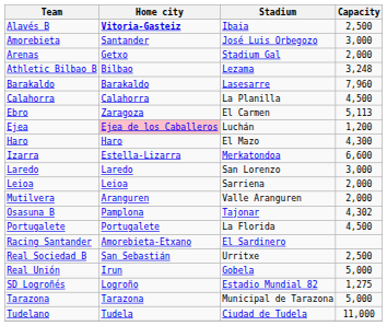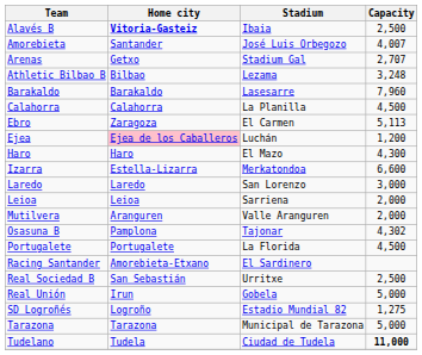 <table class="wikitable sortable">
 <tr>
 <th>Team</th>
 <th>Home city</th>
 <th>Stadium</th>
 <th>Capacity</th>
 </tr>
 <tr>
 <td><a href='#'>Alavés B</a></td>
 <td><strong><a href='#'>Vitoria-Gasteiz</a></strong></td>
 <td><a href='#'>Ibaia</a></td>
 <td align=center>2,500</td>
 </tr>
 <tr>
 <td><a href='#'>Amorebieta</a></td>
 <td><a href='#'>Santander</a></td>
 <td><a href='#'>José Luis Orbegozo</a></td>
-<td align=center>3,000</td>
+<td align=center>4,007</td>
 </tr>
 <tr>
 <td><a href='#'>Arenas</a></td>
 <td><a href='#'>Getxo</a></td>
 <td><a href='#'>Stadium Gal</a></td>
-<td align=center>2,000</td>
+<td align=center>2,707</td>
 </tr>
 <tr>
 <td><a href='#'>Athletic Bilbao B</a></td>
 <td><a href='#'>Bilbao</a></td>
 <td><a href='#'>Lezama</a></td>
 <td align=center>3,248</td>
 </tr>
 <tr>
 <td><a href='#'>Barakaldo</a></td>
 <td><a href='#'>Barakaldo</a></td>
 <td><a href='#'>Lasesarre</a></td>
 <td align=center>7,960</td>
 </tr>
 <tr>
 <td><a href='#'>Calahorra</a></td>
 <td><a href='#'>Calahorra</a></td>
 <td>La Planilla</td>
 <td align=center>4,500</td>
 </tr>
 <tr>
 <td><a href='#'>Ebro</a></td>
 <td><a href='#'>Zaragoza</a></td>
 <td>El Carmen</td>
 <td align=center>5,113</td>
 </tr>
 <tr>
 <td><a href='#'>Ejea</a></td>
 <td style="background: pink;"><a href='#'>Ejea de los Caballeros</a></td>
 <td>Luchán</td>
 <td align=center>1,200</td>
 </tr>
 <tr>
 <td><a href='#'>Haro</a></td>
 <td><a href='#'>Haro</a></td>
 <td>El Mazo</td>
 <td align=center>4,300</td>
 </tr>
 <tr>
 <td><a href='#'>Izarra</a></td>
 <td><a href='#'>Estella-Lizarra</a></td>
 <td><a href='#'>Merkatondoa</a></td>
 <td align=center>6,600</td>
 </tr>
 <tr>
 <td><a href='#'>Laredo</a></td>
 <td><a href='#'>Laredo</a></td>
 <td>San Lorenzo</td>
 <td align=center>3,000</td>
 </tr>
 <tr>
 <td><a href='#'>Leioa</a></td>
 <td><a href='#'>Leioa</a></td>
 <td>Sarriena</td>
 <td align=center>2,000</td>
 </tr>
 <tr>
 <td><a href='#'>Mutilvera</a></td>
 <td><a href='#'>Aranguren</a></td>
 <td>Valle Aranguren</td>
 <td align=center>2,000</td>
 </tr>
 <tr>
 <td><a href='#'>Osasuna B</a></td>
 <td><a href='#'>Pamplona</a></td>
 <td><a href='#'>Tajonar</a></td>
 <td align=center>4,302</td>
 </tr>
 <tr>
 <td><a href='#'>Portugalete</a></td>
 <td><a href='#'>Portugalete</a></td>
 <td>La Florida</td>
 <td align=center>4,500</td>
 </tr>
 <tr>
 <td><a href='#'>Racing Santander</a></td>
 <td><a href='#'>Amorebieta-Etxano</a></td>
 <td><a href='#'>El Sardinero</a></td>
 <td align="center"></td>
 </tr>
 <tr>
 <td><a href='#'>Real Sociedad B</a></td>
 <td><a href='#'>San Sebastián</a></td>
 <td>Urritxe</td>
 <td align=center>2,500</td>
 </tr>
 <tr>
 <td><a href='#'>Real Unión</a></td>
 <td><a href='#'>Irun</a></td>
 <td><a href='#'>Gobela</a></td>
 <td align=center>5,000</td>
 </tr>
 <tr>
 <td><a href='#'>SD Logroñés</a></td>
 <td><a href='#'>Logroño</a></td>
 <td><a href='#'>Estadio Mundial 82</a></td>
 <td align=center>1,275</td>
 </tr>
 <tr>
 <td><a href='#'>Tarazona</a></td>
 <td><a href='#'>Tarazona</a></td>
 <td>Municipal de Tarazona</td>
 <td align=center>5,000</td>
 </tr>
 <tr>
 <td><a href='#'>Tudelano</a></td>
 <td><a href='#'>Tudela</a></td>
 <td><a href='#'>Ciudad de Tudela</a></td>
-<td align=center>11,000</td>
+<td align=center><strong>11,000</strong></td>
 </tr>
 <tr>
 </tr>
 </table>
